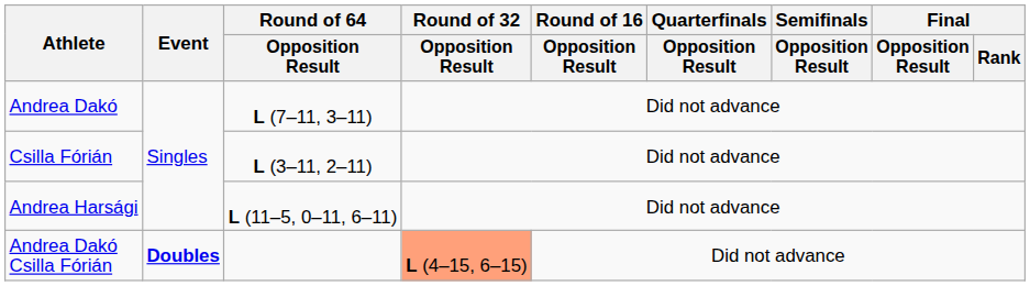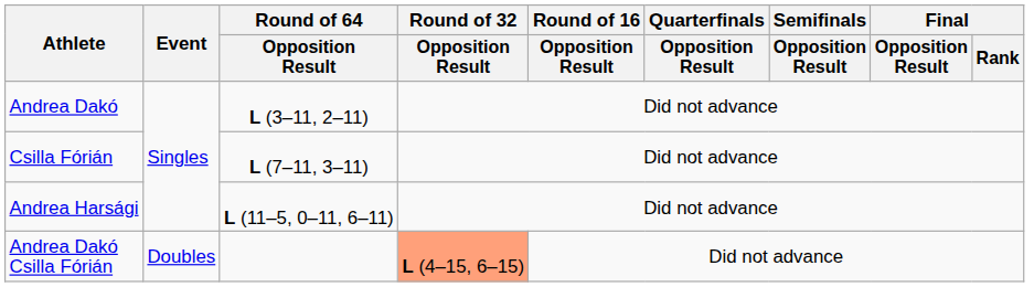 <table class="wikitable" style="font-size:90%">
 <tr>
 <th rowspan="2">Athlete</th>
 <th rowspan="2">Event</th>
 <th>Round of 64</th>
 <th>Round of 32</th>
 <th>Round of 16</th>
 <th>Quarterfinals</th>
 <th>Semifinals</th>
 <th colspan=2>Final</th>
 </tr>
 <tr style="font-size:95%">
 <th>Opposition<br>Result</th>
 <th>Opposition<br>Result</th>
 <th>Opposition<br>Result</th>
 <th>Opposition<br>Result</th>
 <th>Opposition<br>Result</th>
 <th>Opposition<br>Result</th>
 <th>Rank</th>
 </tr>
 <tr align=center>
 <td align=left><a href='#'>Andrea Dakó</a></td>
 <td align=left rowspan=3><a href='#'>Singles</a></td>
-<td><br><strong>L</strong> (7–11, 3–11)</td>
+<td><br><strong>L</strong> (3–11, 2–11)</td>
 <td colspan=6>Did not advance</td>
 </tr>
 <tr align=center>
 <td align=left><a href='#'>Csilla Fórián</a></td>
-<td><br><strong>L</strong> (3–11, 2–11)</td>
+<td><br><strong>L</strong> (7–11, 3–11)</td>
 <td colspan=6>Did not advance</td>
 </tr>
 <tr align=center>
 <td align=left><a href='#'>Andrea Harsági</a></td>
 <td><br><strong>L</strong> (11–5, 0–11, 6–11)</td>
 <td colspan=6>Did not advance</td>
 </tr>
 <tr align=center>
 <td align=left><a href='#'>Andrea Dakó</a><br><a href='#'>Csilla Fórián</a></td>
-<td align=left><strong><a href='#'>Doubles</a></strong></td>
+<td align=left><a href='#'>Doubles</a></td>
 <td></td>
 <td style="background: lightsalmon;"><br><strong>L</strong> (4–15, 6–15)</td>
 <td colspan=5>Did not advance</td>
 </tr>
 </table>
